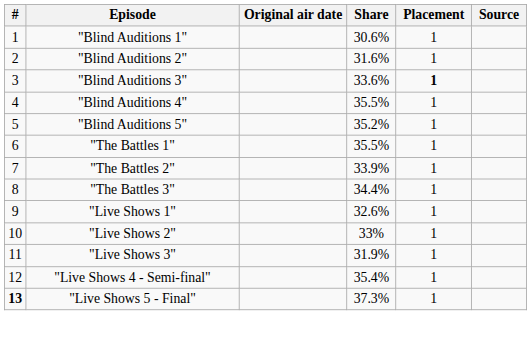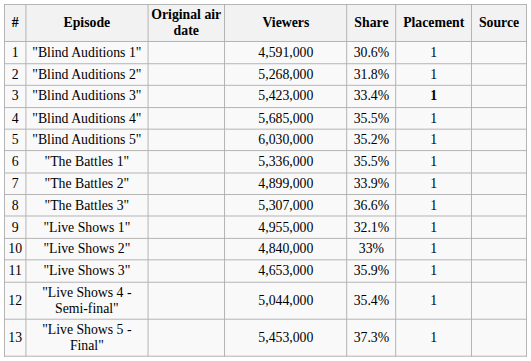 <table style="text-align:center;" class="wikitable sortable">
 <tr>
 <th style="padding:0 8px;" class="unsortable">#</th>
 <th style="width:290px;" class="unsortable">Episode</th>
 <th style="width:135px;" class="unsortable">Original air date</th>
+<th style="width:290px;" class="unsortable">Viewers</th>
 <th style="padding: 1px 8px" class="unsortable">Share</th>
 <th style="padding:0 8px;" class="unsortable">Placement</th>
 <th style="padding:0 8px;" class="unsortable">Source</th>
 </tr>
 <tr>
 <td>1</td>
 <td>"Blind Auditions 1"</td>
 <td></td>
+<td>4,591,000</td>
 <td>30.6%</td>
 <td>1</td>
 <td></td>
 </tr>
 <tr>
 <td>2</td>
 <td>"Blind Auditions 2"</td>
 <td></td>
-<td>31.6%</td>
+<td>5,268,000</td>
+<td>31.8%</td>
 <td>1</td>
 <td></td>
 </tr>
 <tr>
 <td>3</td>
 <td>"Blind Auditions 3"</td>
 <td></td>
-<td>33.6%</td>
+<td>5,423,000</td>
+<td>33.4%</td>
 <td><strong>1</strong></td>
 <td></td>
 </tr>
 <tr>
 <td>4</td>
 <td>"Blind Auditions 4"</td>
 <td></td>
+<td>5,685,000</td>
 <td>35.5%</td>
 <td>1</td>
 <td></td>
 </tr>
 <tr>
 <td>5</td>
 <td>"Blind Auditions 5"</td>
 <td></td>
+<td>6,030,000</td>
 <td>35.2%</td>
 <td>1</td>
 <td></td>
 </tr>
 <tr>
 <td>6</td>
 <td>"The Battles 1"</td>
 <td></td>
+<td>5,336,000</td>
 <td>35.5%</td>
 <td>1</td>
 <td></td>
 </tr>
 <tr>
 <td>7</td>
 <td>"The Battles 2"</td>
 <td></td>
+<td>4,899,000</td>
 <td>33.9%</td>
 <td>1</td>
 <td></td>
 </tr>
 <tr>
 <td>8</td>
 <td>"The Battles 3"</td>
 <td></td>
-<td>34.4%</td>
+<td>5,307,000</td>
+<td>36.6%</td>
 <td>1</td>
 <td></td>
 </tr>
 <tr>
 <td>9</td>
 <td>"Live Shows 1"</td>
 <td></td>
-<td>32.6%</td>
+<td>4,955,000</td>
+<td>32.1%</td>
 <td>1</td>
 <td></td>
 </tr>
 <tr>
 <td>10</td>
 <td>"Live Shows 2"</td>
 <td></td>
+<td>4,840,000</td>
 <td>33%</td>
 <td>1</td>
 <td></td>
 </tr>
 <tr>
 <td>11</td>
 <td>"Live Shows 3"</td>
 <td></td>
-<td>31.9%</td>
+<td>4,653,000</td>
+<td>35.9%</td>
 <td>1</td>
 <td></td>
 </tr>
 <tr>
 <td>12</td>
 <td>"Live Shows 4 - Semi-final"</td>
 <td></td>
+<td>5,044,000</td>
 <td>35.4%</td>
 <td>1</td>
 <td></td>
 </tr>
 <tr>
-<td><strong>13</strong></td>
+<td>13</td>
 <td>"Live Shows 5 - Final"</td>
 <td></td>
+<td>5,453,000</td>
 <td>37.3%</td>
 <td>1</td>
 <td></td>
 </tr>
 </table>
